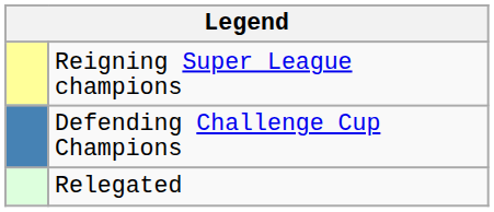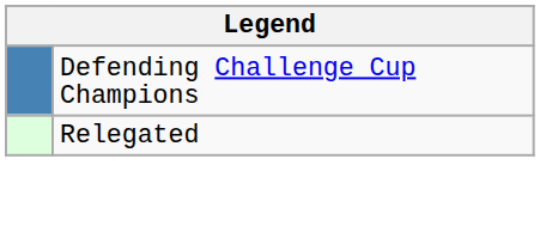 <table class="wikitable" style="font-size: 85%">
 <tr>
 <th colspan=2>Legend</th>
-</tr>
-<tr>
-<td style="background:#ff9; width:15px;"> </td>
-<td>Reigning <a href='#'>Super League</a> champions</td>
 </tr>
 <tr>
 <td style="background:#4682b4; width:15px;"> </td>
 <td style="width:200px;">Defending <a href='#'>Challenge Cup</a> Champions</td>
 </tr>
 <tr>
 <td style="background:#ddffdd; width:15px;"> </td>
 <td style="width:200px;">Relegated</td>
 </tr>
 </table>
